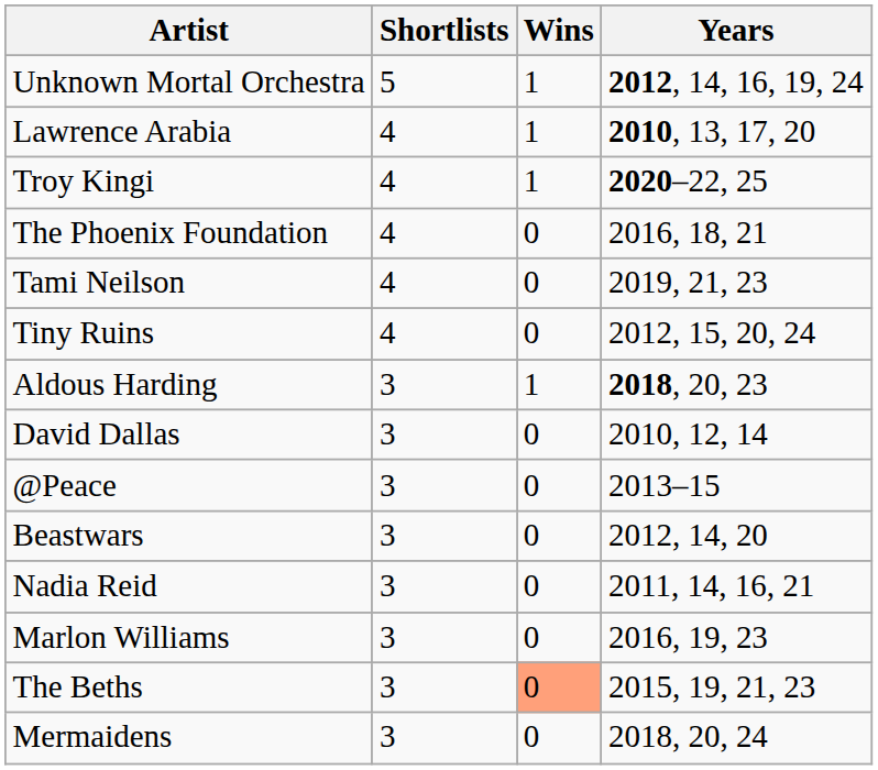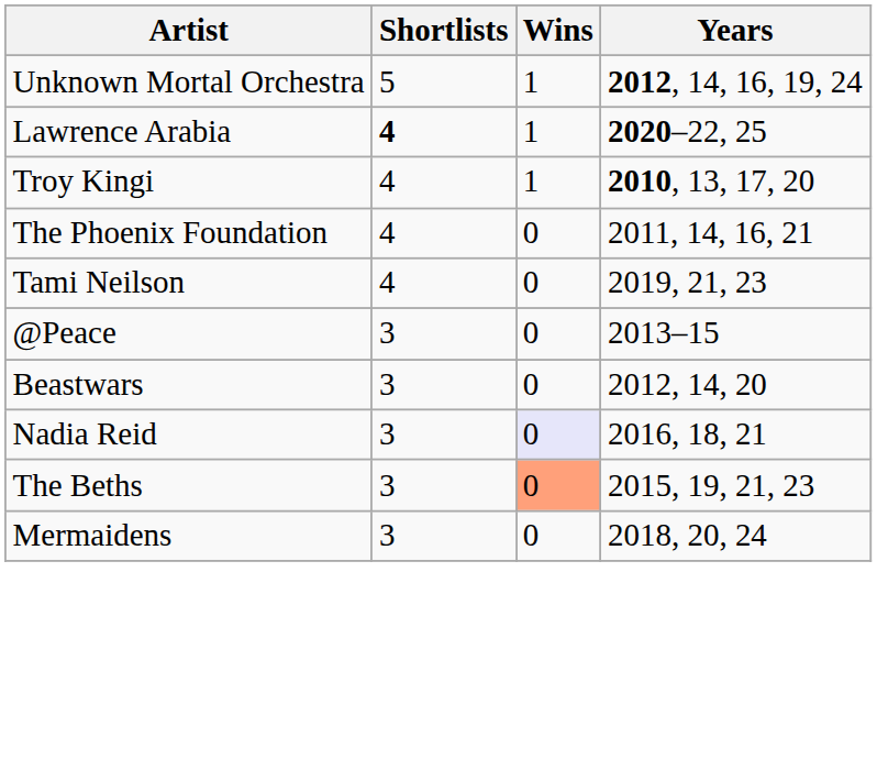 <table class="wikitable sortable">
 <tr>
 <th>Artist</th>
 <th>Shortlists</th>
 <th>Wins</th>
 <th>Years</th>
 </tr>
 <tr>
 <td>Unknown Mortal Orchestra</td>
 <td>5</td>
 <td>1</td>
 <td><strong>2012</strong>, 14, 16, 19, 24</td>
 </tr>
 <tr>
 <td>Lawrence Arabia</td>
+<td><strong>4</strong></td>
+<td>1</td>
+<td><strong>2020</strong>–22, 25</td>
+</tr>
+<tr>
+<td>Troy Kingi</td>
 <td>4</td>
 <td>1</td>
 <td><strong>2010</strong>, 13, 17, 20</td>
 </tr>
 <tr>
-<td>Troy Kingi</td>
-<td>4</td>
-<td>1</td>
-<td><strong>2020</strong>–22, 25</td>
-</tr>
-<tr>
 <td>The Phoenix Foundation</td>
 <td>4</td>
 <td>0</td>
-<td>2016, 18, 21</td>
+<td>2011, 14, 16, 21</td>
 </tr>
 <tr>
 <td>Tami Neilson</td>
 <td>4</td>
 <td>0</td>
 <td>2019, 21, 23</td>
-</tr>
-<tr>
-<td>Tiny Ruins</td>
-<td>4</td>
-<td>0</td>
-<td>2012, 15, 20, 24</td>
-</tr>
-<tr>
-<td>Aldous Harding</td>
-<td>3</td>
-<td>1</td>
-<td><strong>2018</strong>, 20, 23</td>
-</tr>
-<tr>
-<td>David Dallas</td>
-<td>3</td>
-<td>0</td>
-<td>2010, 12, 14</td>
 </tr>
 <tr>
 <td>@Peace</td>
 <td>3</td>
 <td>0</td>
 <td>2013–15</td>
 </tr>
 <tr>
 <td>Beastwars</td>
 <td>3</td>
 <td>0</td>
 <td>2012, 14, 20</td>
 </tr>
 <tr>
 <td>Nadia Reid</td>
 <td>3</td>
-<td>0</td>
-<td>2011, 14, 16, 21</td>
-</tr>
-<tr>
-<td>Marlon Williams</td>
-<td>3</td>
-<td>0</td>
-<td>2016, 19, 23</td>
+<td style="background: lavender;">0</td>
+<td>2016, 18, 21</td>
 </tr>
 <tr>
 <td>The Beths</td>
 <td>3</td>
 <td style="background: lightsalmon;">0</td>
 <td>2015, 19, 21, 23</td>
 </tr>
 <tr>
 <td>Mermaidens</td>
 <td>3</td>
 <td>0</td>
 <td>2018, 20, 24</td>
 </tr>
 </table>
